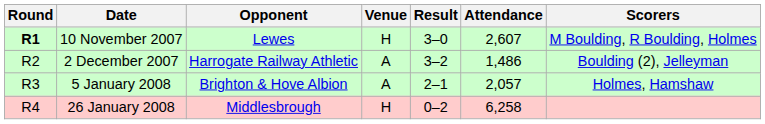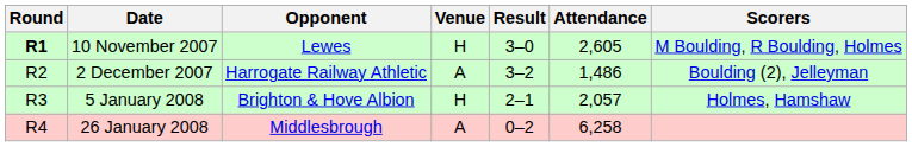 <table class= "wikitable " style="font-size:100%; text-align:center">
 <tr>
 <th>Round</th>
 <th>Date</th>
 <th>Opponent</th>
 <th>Venue</th>
 <th>Result</th>
 <th>Attendance</th>
 <th>Scorers</th>
 </tr>
 <tr style="background: #CCFFCC;">
 <td><strong>R1</strong></td>
 <td>10 November 2007</td>
 <td><a href='#'>Lewes</a></td>
 <td>H</td>
 <td>3–0</td>
-<td>2,607</td>
+<td>2,605</td>
 <td><a href='#'>M Boulding</a>, <a href='#'>R Boulding</a>, <a href='#'>Holmes</a></td>
 </tr>
 <tr style="background: #CCFFCC;">
 <td>R2</td>
 <td>2 December 2007</td>
 <td><a href='#'>Harrogate Railway Athletic</a></td>
 <td>A</td>
 <td>3–2</td>
 <td>1,486</td>
 <td><a href='#'>Boulding</a> (2), <a href='#'>Jelleyman</a></td>
 </tr>
 <tr style="background: #CCFFCC;">
 <td>R3</td>
 <td>5 January 2008</td>
 <td><a href='#'>Brighton & Hove Albion</a></td>
-<td>A</td>
+<td>H</td>
 <td>2–1</td>
 <td>2,057</td>
 <td><a href='#'>Holmes</a>, <a href='#'>Hamshaw</a></td>
 </tr>
 <tr style="background: #FFCCCC;">
 <td>R4</td>
 <td>26 January 2008</td>
 <td><a href='#'>Middlesbrough</a></td>
-<td>H</td>
+<td>A</td>
 <td>0–2</td>
 <td>6,258</td>
 <td></td>
 </tr>
 </table>
